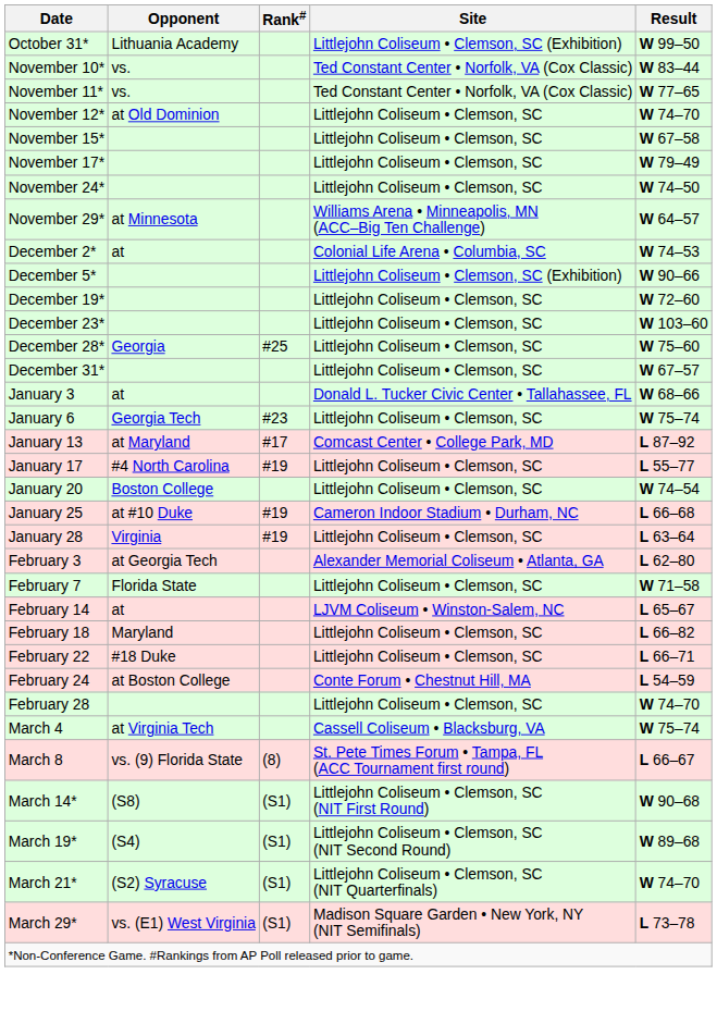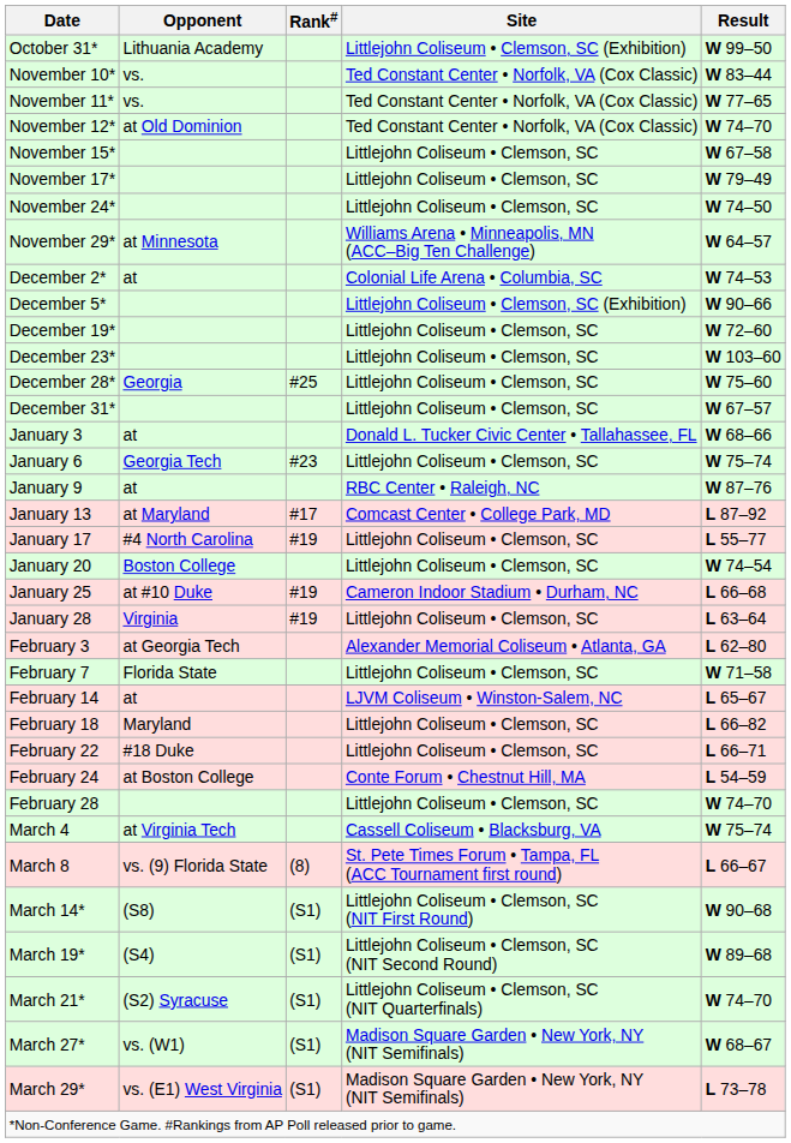 <table class="wikitable" style="font-size:95%;">
 <tr>
 <th>Date</th>
 <th>Opponent</th>
 <th>Rank<sup>#</sup></th>
 <th>Site</th>
 <th>Result</th>
 </tr>
 <tr style="background: #ddffdd;">
 <td>October 31*</td>
 <td>Lithuania Academy</td>
 <td></td>
 <td><a href='#'>Littlejohn Coliseum</a> • <a href='#'>Clemson, SC</a> (Exhibition)</td>
 <td><strong>W</strong> 99–50</td>
 </tr>
 <tr style="background: #ddffdd;">
 <td>November 10*</td>
 <td>vs. </td>
 <td></td>
 <td><a href='#'>Ted Constant Center</a> • <a href='#'>Norfolk, VA</a> (Cox Classic)</td>
 <td><strong>W</strong> 83–44</td>
 </tr>
 <tr style="background: #ddffdd;">
 <td>November 11*</td>
 <td>vs. </td>
 <td></td>
 <td>Ted Constant Center • Norfolk, VA (Cox Classic)</td>
 <td><strong>W</strong> 77–65</td>
 </tr>
 <tr style="background: #ddffdd;">
 <td>November 12*</td>
 <td>at <a href='#'>Old Dominion</a></td>
 <td></td>
-<td>Littlejohn Coliseum • Clemson, SC</td>
+<td>Ted Constant Center • Norfolk, VA (Cox Classic)</td>
 <td><strong>W</strong> 74–70</td>
 </tr>
 <tr style="background: #ddffdd;">
 <td>November 15*</td>
 <td></td>
 <td></td>
 <td>Littlejohn Coliseum • Clemson, SC</td>
 <td><strong>W</strong> 67–58</td>
 </tr>
 <tr style="background: #ddffdd;">
 <td>November 17*</td>
 <td></td>
 <td></td>
 <td>Littlejohn Coliseum • Clemson, SC</td>
 <td><strong>W</strong> 79–49</td>
 </tr>
 <tr style="background: #ddffdd;">
 <td>November 24*</td>
 <td></td>
 <td></td>
 <td>Littlejohn Coliseum • Clemson, SC</td>
 <td><strong>W</strong> 74–50</td>
 </tr>
 <tr style="background: #ddffdd;">
 <td>November 29*</td>
 <td>at <a href='#'>Minnesota</a></td>
 <td></td>
 <td><a href='#'>Williams Arena</a> • <a href='#'>Minneapolis, MN</a><br>(<a href='#'>ACC–Big Ten Challenge</a>)</td>
 <td><strong>W</strong> 64–57</td>
 </tr>
 <tr style="background: #ddffdd;">
 <td>December 2*</td>
 <td>at </td>
 <td></td>
 <td><a href='#'>Colonial Life Arena</a> • <a href='#'>Columbia, SC</a></td>
 <td><strong>W</strong> 74–53</td>
 </tr>
 <tr style="background: #ddffdd;">
 <td>December 5*</td>
 <td></td>
 <td></td>
 <td><a href='#'>Littlejohn Coliseum</a> • <a href='#'>Clemson, SC</a> (Exhibition)</td>
 <td><strong>W</strong> 90–66</td>
 </tr>
 <tr style="background: #ddffdd;">
 <td>December 19*</td>
 <td></td>
 <td></td>
 <td>Littlejohn Coliseum • Clemson, SC</td>
 <td><strong>W</strong> 72–60</td>
 </tr>
 <tr style="background: #ddffdd;">
 <td>December 23*</td>
 <td></td>
 <td></td>
 <td>Littlejohn Coliseum • Clemson, SC</td>
 <td><strong>W</strong> 103–60</td>
 </tr>
 <tr style="background: #ddffdd;">
 <td>December 28*</td>
 <td><a href='#'>Georgia</a></td>
 <td>#25</td>
 <td>Littlejohn Coliseum • Clemson, SC</td>
 <td><strong>W</strong> 75–60</td>
 </tr>
 <tr style="background: #ddffdd;">
 <td>December 31*</td>
 <td></td>
 <td></td>
 <td>Littlejohn Coliseum • Clemson, SC</td>
 <td><strong>W</strong> 67–57</td>
 </tr>
 <tr style="background: #ddffdd;">
 <td>January 3</td>
 <td>at </td>
 <td></td>
 <td><a href='#'>Donald L. Tucker Civic Center</a> • <a href='#'>Tallahassee, FL</a></td>
 <td><strong>W</strong> 68–66</td>
 </tr>
 <tr style="background: #ddffdd;">
 <td>January 6</td>
 <td><a href='#'>Georgia Tech</a></td>
 <td>#23</td>
 <td>Littlejohn Coliseum • Clemson, SC</td>
 <td><strong>W</strong> 75–74</td>
+</tr>
+<tr style="background: #ddffdd;">
+<td>January 9</td>
+<td>at </td>
+<td></td>
+<td><a href='#'>RBC Center</a> • <a href='#'>Raleigh, NC</a></td>
+<td><strong>W</strong> 87–76</td>
 </tr>
 <tr style="background: #ffdddd;">
 <td>January 13</td>
 <td>at <a href='#'>Maryland</a></td>
 <td>#17</td>
 <td><a href='#'>Comcast Center</a> • <a href='#'>College Park, MD</a></td>
 <td><strong>L</strong> 87–92</td>
 </tr>
 <tr style="background: #ffdddd;">
 <td>January 17</td>
 <td>#4 <a href='#'>North Carolina</a></td>
 <td>#19</td>
 <td>Littlejohn Coliseum • Clemson, SC</td>
 <td><strong>L</strong> 55–77</td>
 </tr>
 <tr style="background: #ddffdd;">
 <td>January 20</td>
 <td><a href='#'>Boston College</a></td>
 <td></td>
 <td>Littlejohn Coliseum • Clemson, SC</td>
 <td><strong>W</strong> 74–54</td>
 </tr>
 <tr style="background: #ffdddd;">
 <td>January 25</td>
 <td>at #10 <a href='#'>Duke</a></td>
 <td>#19</td>
 <td><a href='#'>Cameron Indoor Stadium</a> • <a href='#'>Durham, NC</a></td>
 <td><strong>L</strong> 66–68</td>
 </tr>
 <tr style="background: #ffdddd;">
 <td>January 28</td>
 <td><a href='#'>Virginia</a></td>
 <td>#19</td>
 <td>Littlejohn Coliseum • Clemson, SC</td>
 <td><strong>L</strong> 63–64</td>
 </tr>
 <tr style="background: #ffdddd;">
 <td>February 3</td>
 <td>at Georgia Tech</td>
 <td></td>
 <td><a href='#'>Alexander Memorial Coliseum</a> • <a href='#'>Atlanta, GA</a></td>
 <td><strong>L</strong> 62–80</td>
 </tr>
 <tr style="background: #ddffdd;">
 <td>February 7</td>
 <td>Florida State</td>
 <td></td>
 <td>Littlejohn Coliseum • Clemson, SC</td>
 <td><strong>W</strong> 71–58</td>
 </tr>
 <tr style="background: #ffdddd;">
 <td>February 14</td>
 <td>at </td>
 <td></td>
 <td><a href='#'>LJVM Coliseum</a> • <a href='#'>Winston-Salem, NC</a></td>
 <td><strong>L</strong> 65–67</td>
 </tr>
 <tr style="background: #ffdddd;">
 <td>February 18</td>
 <td>Maryland</td>
 <td></td>
 <td>Littlejohn Coliseum • Clemson, SC</td>
 <td><strong>L</strong> 66–82</td>
 </tr>
 <tr style="background: #ffdddd;">
 <td>February 22</td>
 <td>#18 Duke</td>
 <td></td>
 <td>Littlejohn Coliseum • Clemson, SC</td>
 <td><strong>L</strong> 66–71</td>
 </tr>
 <tr style="background: #ffdddd;">
 <td>February 24</td>
 <td>at Boston College</td>
 <td></td>
 <td><a href='#'>Conte Forum</a> • <a href='#'>Chestnut Hill, MA</a></td>
 <td><strong>L</strong> 54–59</td>
 </tr>
 <tr style="background: #ddffdd;">
 <td>February 28</td>
 <td></td>
 <td></td>
 <td>Littlejohn Coliseum • Clemson, SC</td>
 <td><strong>W</strong> 74–70</td>
 </tr>
 <tr style="background: #ddffdd;">
 <td>March 4</td>
 <td>at <a href='#'>Virginia Tech</a></td>
 <td></td>
 <td><a href='#'>Cassell Coliseum</a> • <a href='#'>Blacksburg, VA</a></td>
 <td><strong>W</strong> 75–74</td>
 </tr>
 <tr style="background: #ffdddd;">
 <td>March 8</td>
 <td>vs. (9) Florida State</td>
 <td>(8)</td>
 <td><a href='#'>St. Pete Times Forum</a> • <a href='#'>Tampa, FL</a><br>(<a href='#'>ACC Tournament first round</a>)</td>
 <td><strong>L</strong> 66–67</td>
 </tr>
 <tr style="background: #ddffdd;">
 <td>March 14*</td>
 <td>(S8) </td>
 <td>(S1)</td>
 <td>Littlejohn Coliseum • Clemson, SC<br>(<a href='#'>NIT First Round</a>)</td>
 <td><strong>W</strong> 90–68</td>
 </tr>
 <tr style="background: #ddffdd;">
 <td>March 19*</td>
 <td>(S4) </td>
 <td>(S1)</td>
 <td>Littlejohn Coliseum • Clemson, SC<br>(NIT Second Round)</td>
 <td><strong>W</strong> 89–68</td>
 </tr>
 <tr style="background: #ddffdd;">
 <td>March 21*</td>
 <td>(S2) <a href='#'>Syracuse</a></td>
 <td>(S1)</td>
 <td>Littlejohn Coliseum • Clemson, SC<br>(NIT Quarterfinals)</td>
 <td><strong>W</strong> 74–70</td>
 </tr>
+<tr style="background: #ddffdd;">
+<td>March 27*</td>
+<td>vs. (W1) </td>
+<td>(S1)</td>
+<td><a href='#'>Madison Square Garden</a> • <a href='#'>New York, NY</a><br>(NIT Semifinals)</td>
+<td><strong>W</strong> 68–67</td>
+</tr>
 <tr style="background: #ffdddd;">
 <td>March 29*</td>
 <td>vs. (E1) <a href='#'>West Virginia</a></td>
 <td>(S1)</td>
 <td>Madison Square Garden • New York, NY<br>(NIT Semifinals)</td>
 <td><strong>L</strong> 73–78</td>
 </tr>
 <tr style="background:#f9f9f9;">
 <td colspan=5><small>*Non-Conference Game. #Rankings from AP Poll released prior to game.</small></td>
 </tr>
 </table>
